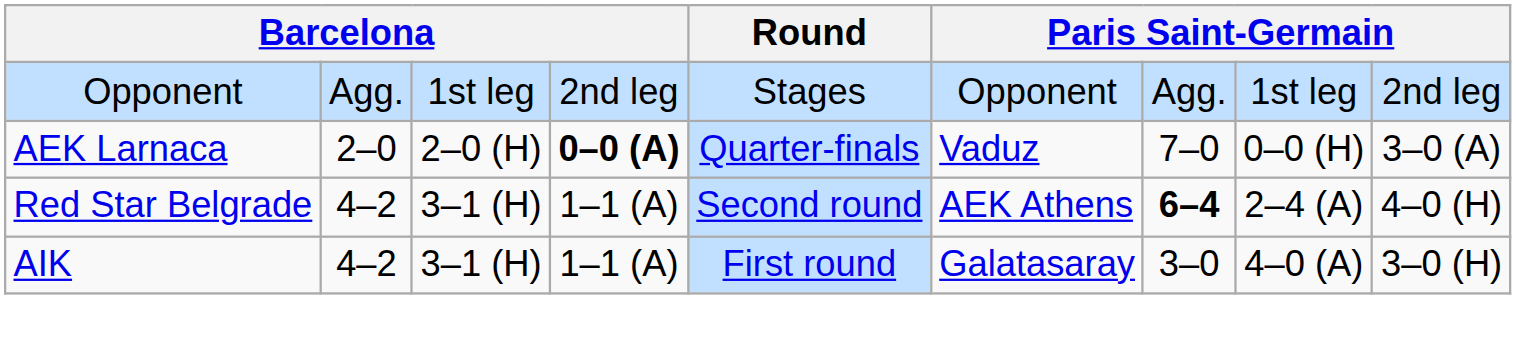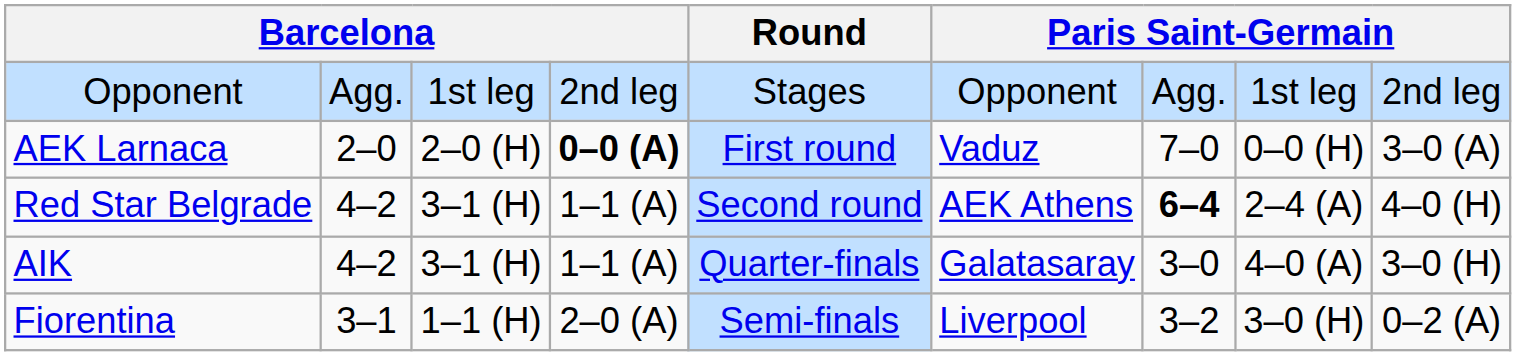 <table class="wikitable" style="text-align:center">
 <tr>
 <th colspan=4> <a href='#'>Barcelona</a></th>
 <th>Round</th>
 <th colspan=4> <a href='#'>Paris Saint-Germain</a></th>
 </tr>
 <tr style="background:#c1e0ff">
 <td>Opponent</td>
 <td>Agg.</td>
 <td>1st leg</td>
 <td>2nd leg</td>
 <td>Stages</td>
 <td>Opponent</td>
 <td>Agg.</td>
 <td>1st leg</td>
 <td>2nd leg</td>
 </tr>
 <tr>
 <td align=left> <a href='#'>AEK Larnaca</a></td>
 <td>2–0</td>
 <td>2–0 (H)</td>
 <td><strong>0–0 (A)</strong></td>
-<td style="background:#c1e0ff;"><a href='#'>Quarter-finals</a></td>
+<td style="background:#c1e0ff;"><a href='#'>First round</a></td>
 <td align=left> <a href='#'>Vaduz</a></td>
 <td>7–0</td>
 <td>0–0 (H)</td>
 <td>3–0 (A)</td>
 </tr>
 <tr>
 <td align=left> <a href='#'>Red Star Belgrade</a></td>
 <td>4–2</td>
 <td>3–1 (H)</td>
 <td>1–1 (A)</td>
 <td style="background:#c1e0ff;"><a href='#'>Second round</a></td>
 <td align=left> <a href='#'>AEK Athens</a></td>
 <td><strong>6–4</strong></td>
 <td>2–4 (A)</td>
 <td>4–0 (H)</td>
 </tr>
 <tr>
 <td align=left> <a href='#'>AIK</a></td>
 <td>4–2</td>
 <td>3–1 (H)</td>
 <td>1–1 (A)</td>
-<td style="background:#c1e0ff;"><a href='#'>First round</a></td>
+<td style="background:#c1e0ff;"><a href='#'>Quarter-finals</a></td>
 <td align=left> <a href='#'>Galatasaray</a></td>
 <td>3–0</td>
 <td>4–0 (A)</td>
 <td>3–0 (H)</td>
 </tr>
+<tr>
+<td align=left> <a href='#'>Fiorentina</a></td>
+<td>3–1</td>
+<td>1–1 (H)</td>
+<td>2–0 (A)</td>
+<td style="background:#c1e0ff;"><a href='#'>Semi-finals</a></td>
+<td align=left> <a href='#'>Liverpool</a></td>
+<td>3–2</td>
+<td>3–0 (H)</td>
+<td>0–2 (A)</td>
+</tr>
 </table>
